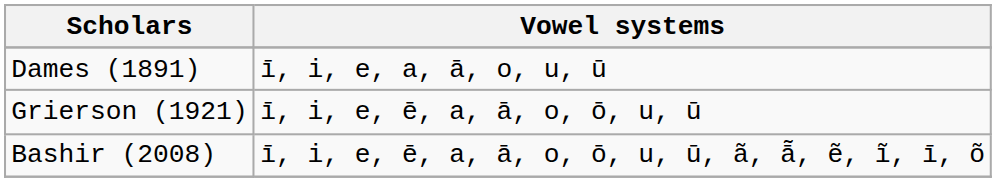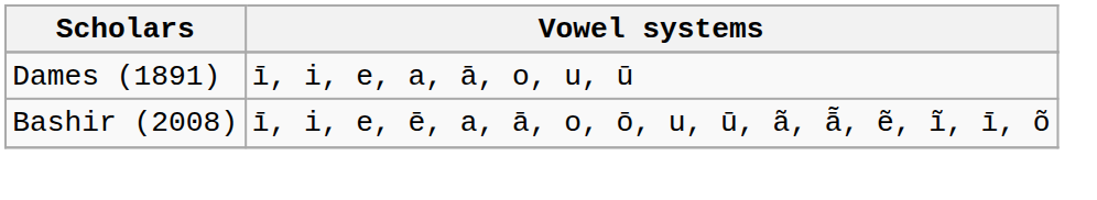 <table class="wikitable sortable">
 <tr>
 <th>Scholars</th>
 <th>Vowel systems</th>
 </tr>
 <tr>
 </tr>
 <tr>
 <td>Dames (1891)</td>
 <td>ī, i, e, a, ā, o, u, ū</td>
 </tr>
 <tr>
-<td>Grierson (1921)</td>
-<td>ī, i, e, ē, a, ā, o, ō, u, ū</td>
-</tr>
-<tr>
 <td>Bashir (2008)</td>
 <td>ī, i, e, ē, a, ā, o, ō, u, ū, ã, ā̃, ẽ, ĩ, ī, õ</td>
 </tr>
 <tr>
 </tr>
 </table>
